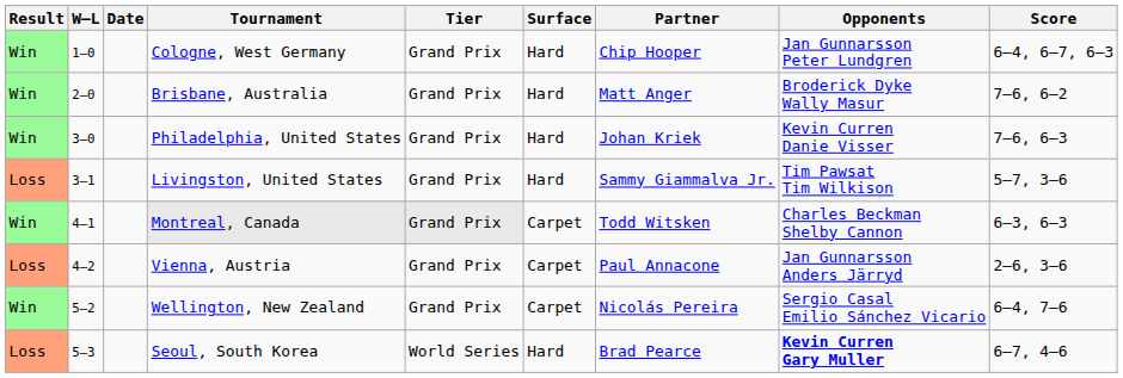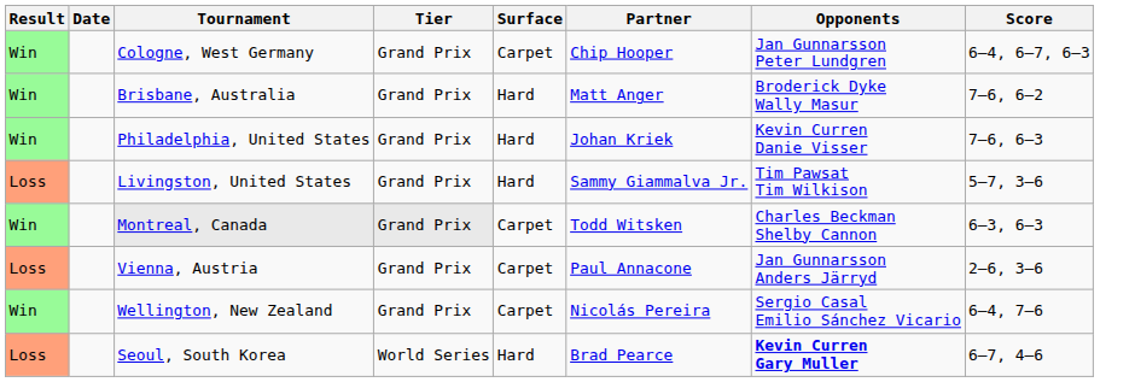 <table class="sortable wikitable">
 <tr>
 <th>Result</th>
-<th class="unsortable">W–L</th>
 <th>Date</th>
 <th>Tournament</th>
 <th>Tier</th>
 <th>Surface</th>
 <th>Partner</th>
 <th>Opponents</th>
 <th class="unsortable">Score</th>
 </tr>
 <tr>
 <td style="background:#98fb98;">Win</td>
-<td><small>1–0</small></td>
 <td><a href='#'></a></td>
 <td><a href='#'>Cologne</a>, West Germany</td>
 <td>Grand Prix</td>
-<td>Hard</td>
+<td>Carpet</td>
 <td> <a href='#'>Chip Hooper</a></td>
 <td> <a href='#'>Jan Gunnarsson</a> <br>  <a href='#'>Peter Lundgren</a></td>
 <td>6–4, 6–7, 6–3</td>
 </tr>
 <tr>
 <td style="background:#98fb98;">Win</td>
-<td><small>2–0</small></td>
 <td><a href='#'></a></td>
 <td><a href='#'>Brisbane</a>, Australia</td>
 <td>Grand Prix</td>
 <td>Hard</td>
 <td> <a href='#'>Matt Anger</a></td>
 <td> <a href='#'>Broderick Dyke</a> <br>  <a href='#'>Wally Masur</a></td>
 <td>7–6, 6–2</td>
 </tr>
 <tr>
 <td style="background:#98fb98;">Win</td>
-<td><small>3–0</small></td>
 <td><a href='#'></a></td>
 <td><a href='#'>Philadelphia</a>, United States</td>
 <td>Grand Prix</td>
 <td>Hard</td>
 <td> <a href='#'>Johan Kriek</a></td>
 <td> <a href='#'>Kevin Curren</a> <br>  <a href='#'>Danie Visser</a></td>
 <td>7–6, 6–3</td>
 </tr>
 <tr>
 <td style="background:#ffa07a;">Loss</td>
-<td><small>3–1</small></td>
 <td><a href='#'></a></td>
 <td><a href='#'>Livingston</a>, United States</td>
 <td>Grand Prix</td>
 <td>Hard</td>
 <td> <a href='#'>Sammy Giammalva Jr.</a></td>
 <td> <a href='#'>Tim Pawsat</a> <br>  <a href='#'>Tim Wilkison</a></td>
 <td>5–7, 3–6</td>
 </tr>
 <tr>
 <td style="background:#98fb98;">Win</td>
-<td><small>4–1</small></td>
 <td><a href='#'></a></td>
 <td style="background:#e9e9e9;"><a href='#'>Montreal</a>, Canada</td>
 <td style="background:#e9e9e9;">Grand Prix</td>
 <td>Carpet</td>
 <td> <a href='#'>Todd Witsken</a></td>
 <td> <a href='#'>Charles Beckman</a> <br>  <a href='#'>Shelby Cannon</a></td>
 <td>6–3, 6–3</td>
 </tr>
 <tr>
 <td style="background:#ffa07a;">Loss</td>
-<td><small>4–2</small></td>
 <td><a href='#'></a></td>
 <td><a href='#'>Vienna</a>, Austria</td>
 <td>Grand Prix</td>
 <td>Carpet</td>
 <td> <a href='#'>Paul Annacone</a></td>
 <td> <a href='#'>Jan Gunnarsson</a> <br>  <a href='#'>Anders Järryd</a></td>
 <td>2–6, 3–6</td>
 </tr>
 <tr>
 <td style="background:#98fb98;">Win</td>
-<td><small>5–2</small></td>
 <td><a href='#'></a></td>
 <td><a href='#'>Wellington</a>, New Zealand</td>
 <td>Grand Prix</td>
 <td>Carpet</td>
 <td> <a href='#'>Nicolás Pereira</a></td>
 <td> <a href='#'>Sergio Casal</a> <br>  <a href='#'>Emilio Sánchez Vicario</a></td>
 <td>6–4, 7–6</td>
 </tr>
 <tr>
 <td style="background:#ffa07a;">Loss</td>
-<td><small>5–3</small></td>
 <td><a href='#'></a></td>
 <td><a href='#'>Seoul</a>, South Korea</td>
 <td>World Series</td>
 <td>Hard</td>
 <td> <a href='#'>Brad Pearce</a></td>
 <td><strong> <a href='#'>Kevin Curren</a> <br>  <a href='#'>Gary Muller</a></strong></td>
 <td>6–7, 4–6</td>
 </tr>
 </table>
